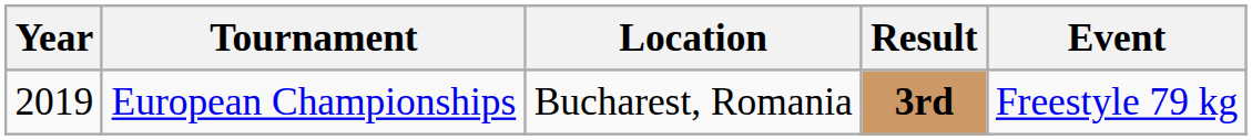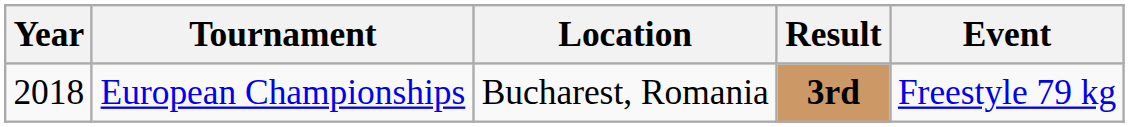 <table class="wikitable" style="font-size:95%;">
 <tr>
 <th>Year</th>
 <th>Tournament</th>
 <th>Location</th>
 <th>Result</th>
 <th>Event</th>
 </tr>
 <tr>
-<td>2019</td>
+<td>2018</td>
 <td><a href='#'>European Championships</a></td>
 <td>Bucharest, Romania</td>
 <td align="center" bgcolor="cc9966"><strong>3rd</strong></td>
 <td><a href='#'>Freestyle 79 kg</a></td>
 </tr>
 </table>
